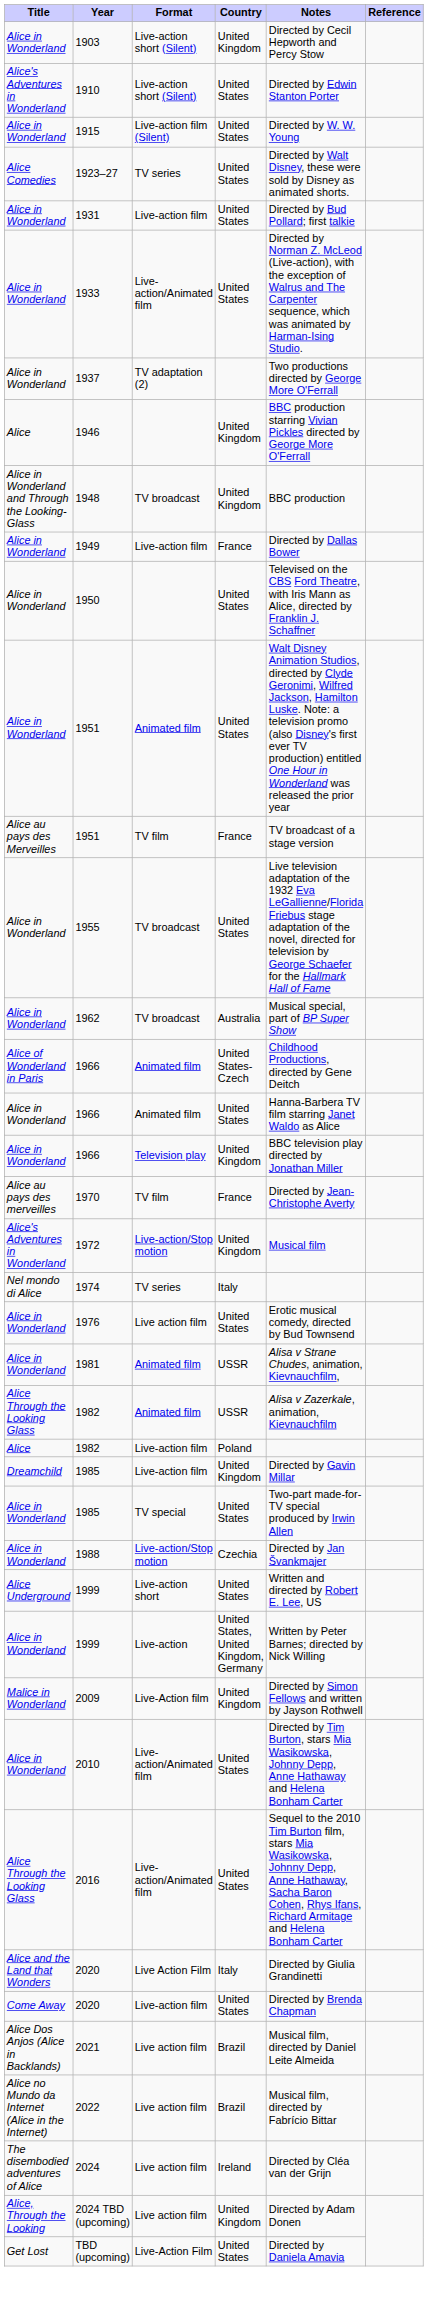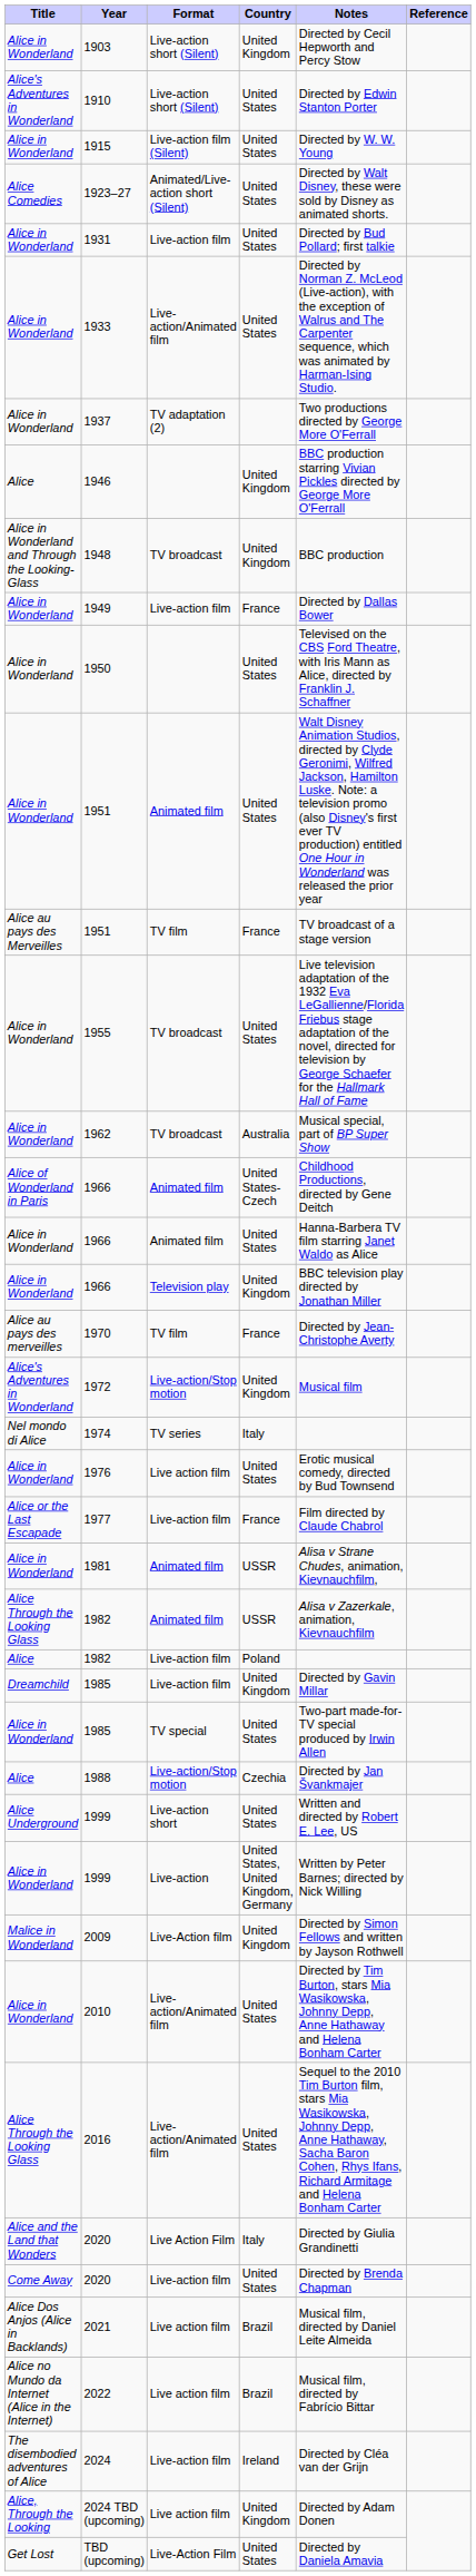 <table class="wikitable sortable">
 <tr>
 <th align="center" style="background:#CCCCFF;">Title</th>
 <th align="center" style="background:#CCCCFF;">Year</th>
 <th align="center" style="background:#CCCCFF;">Format</th>
 <th align="center" style="background:#CCCCFF;">Country</th>
 <th style="background:#CCCCFF;" class="unsortable">Notes</th>
 <th align="center" style="background:#CCCCFF;">Reference</th>
 </tr>
 <tr>
 <td><em><a href='#'>Alice in Wonderland</a></em></td>
 <td>1903</td>
 <td>Live-action short <a href='#'>(Silent)</a></td>
 <td>United Kingdom</td>
 <td>Directed by Cecil Hepworth and Percy Stow</td>
 <td></td>
 </tr>
 <tr>
 <td><em><a href='#'>Alice's Adventures in Wonderland</a></em></td>
 <td>1910</td>
 <td>Live-action short <a href='#'>(Silent)</a></td>
 <td>United States</td>
 <td>Directed by <a href='#'>Edwin Stanton Porter</a></td>
 <td></td>
 </tr>
 <tr>
 <td><em><a href='#'>Alice in Wonderland</a></em></td>
 <td>1915</td>
 <td>Live-action film <a href='#'>(Silent)</a></td>
 <td>United States</td>
 <td>Directed by <a href='#'>W. W. Young</a></td>
 <td></td>
 </tr>
 <tr>
 <td><em><a href='#'>Alice Comedies</a></em></td>
 <td>1923–27</td>
-<td>TV series</td>
+<td>Animated/Live-action short <a href='#'>(Silent)</a></td>
 <td>United States</td>
 <td>Directed by <a href='#'>Walt Disney</a>, these were sold by Disney as animated shorts.</td>
 <td></td>
 </tr>
 <tr>
 <td><em><a href='#'>Alice in Wonderland</a></em></td>
 <td>1931</td>
 <td>Live-action film</td>
 <td>United States</td>
 <td>Directed by <a href='#'>Bud Pollard</a>; first <a href='#'>talkie</a></td>
 <td></td>
 </tr>
 <tr>
 <td><em><a href='#'>Alice in Wonderland</a></em></td>
 <td>1933</td>
 <td>Live-action/Animated film</td>
 <td>United States</td>
 <td>Directed by <a href='#'>Norman Z. McLeod</a> (Live-action), with the exception of <a href='#'>Walrus and The Carpenter</a> sequence, which was animated by <a href='#'>Harman-Ising Studio</a>.</td>
 <td></td>
 </tr>
 <tr>
 <td><em>Alice in Wonderland</em></td>
 <td>1937</td>
 <td>TV adaptation (2)</td>
 <td></td>
 <td>Two productions directed by <a href='#'>George More O'Ferrall</a></td>
 <td></td>
 </tr>
 <tr>
 <td><em>Alice</em></td>
 <td>1946</td>
 <td></td>
 <td>United Kingdom</td>
 <td><a href='#'>BBC</a> production starring <a href='#'>Vivian Pickles</a> directed by <a href='#'>George More O'Ferrall</a></td>
 <td></td>
 </tr>
 <tr>
 <td><em>Alice in Wonderland and Through the Looking-Glass</em></td>
 <td>1948</td>
 <td>TV broadcast</td>
 <td>United Kingdom</td>
 <td>BBC production</td>
 <td></td>
 </tr>
 <tr>
 <td><em><a href='#'>Alice in Wonderland</a></em></td>
 <td>1949</td>
 <td>Live-action film</td>
 <td>France</td>
 <td>Directed by <a href='#'>Dallas Bower</a></td>
 <td></td>
 </tr>
 <tr>
 <td><em>Alice in Wonderland</em></td>
 <td>1950</td>
 <td></td>
 <td>United States</td>
 <td>Televised on the <a href='#'>CBS</a> <a href='#'>Ford Theatre</a>, with Iris Mann as Alice, directed by <a href='#'>Franklin J. Schaffner</a></td>
 <td></td>
 </tr>
 <tr>
 <td><em><a href='#'>Alice in Wonderland</a></em></td>
 <td>1951</td>
 <td><a href='#'>Animated film</a></td>
 <td>United States</td>
 <td><a href='#'>Walt Disney Animation Studios</a>, directed by <a href='#'>Clyde Geronimi</a>, <a href='#'>Wilfred Jackson</a>, <a href='#'>Hamilton Luske</a>. Note: a television promo (also <a href='#'>Disney</a>'s first ever TV production) entitled <em><a href='#'>One Hour in Wonderland</a></em> was released the prior year</td>
 <td></td>
 </tr>
 <tr>
 <td><em>Alice au pays des Merveilles</em></td>
 <td>1951</td>
 <td>TV film</td>
 <td>France</td>
 <td>TV broadcast of a stage version</td>
 <td></td>
 </tr>
 <tr>
 <td><em>Alice in Wonderland</em></td>
 <td>1955</td>
 <td>TV broadcast</td>
 <td>United States</td>
 <td>Live television adaptation of the 1932 <a href='#'>Eva LeGallienne</a>/<a href='#'>Florida Friebus</a> stage adaptation of the novel, directed for television by <a href='#'>George Schaefer</a> for the <em><a href='#'>Hallmark Hall of Fame</a></em></td>
 <td></td>
 </tr>
 <tr>
 <td><a href='#'><em>Alice in Wonderland</em></a></td>
 <td>1962</td>
 <td>TV broadcast</td>
 <td>Australia</td>
 <td>Musical special, part of <em><a href='#'>BP Super Show</a></em></td>
 <td></td>
 </tr>
 <tr>
 <td><em><a href='#'>Alice of Wonderland in Paris</a></em></td>
 <td>1966</td>
 <td><a href='#'>Animated film</a></td>
 <td>United States-Czech</td>
 <td><a href='#'>Childhood Productions</a>, directed by Gene Deitch</td>
 <td></td>
 </tr>
 <tr>
 <td><em>Alice in Wonderland</em></td>
 <td>1966</td>
 <td>Animated film</td>
 <td>United States</td>
 <td>Hanna-Barbera TV film starring <a href='#'>Janet Waldo</a> as Alice</td>
 <td></td>
 </tr>
 <tr>
 <td><a href='#'><em>Alice in Wonderland</em></a></td>
 <td>1966</td>
 <td><a href='#'>Television play</a></td>
 <td>United Kingdom</td>
 <td>BBC television play directed by <a href='#'>Jonathan Miller</a></td>
 <td></td>
 </tr>
 <tr>
 <td><em>Alice au pays des merveilles</em></td>
 <td>1970</td>
 <td>TV film</td>
 <td>France</td>
 <td>Directed by <a href='#'>Jean-Christophe Averty</a></td>
 <td></td>
 </tr>
 <tr>
 <td><em><a href='#'>Alice's Adventures in Wonderland</a></em></td>
 <td>1972</td>
 <td><a href='#'>Live-action/Stop motion</a></td>
 <td>United Kingdom</td>
 <td><a href='#'>Musical film</a></td>
 <td></td>
 </tr>
 <tr>
 <td><em>Nel mondo di Alice</em></td>
 <td>1974</td>
 <td>TV series</td>
 <td>Italy</td>
 <td></td>
 <td></td>
 </tr>
 <tr>
 <td><em><a href='#'>Alice in Wonderland</a></em></td>
 <td>1976</td>
 <td>Live action film</td>
 <td>United States</td>
 <td>Erotic musical comedy, directed by Bud Townsend</td>
 <td></td>
 </tr>
 <tr>
+<td><em><a href='#'>Alice or the Last Escapade</a></em></td>
+<td>1977</td>
+<td>Live-action film</td>
+<td>France</td>
+<td>Film directed by <a href='#'>Claude Chabrol</a></td>
+<td></td>
+</tr>
+<tr>
 <td><em><a href='#'>Alice in Wonderland</a></em></td>
 <td>1981</td>
 <td><a href='#'>Animated film</a></td>
 <td>USSR</td>
 <td><em>Alisa v Strane Chudes</em>, animation, <a href='#'>Kievnauchfilm</a>,</td>
 <td></td>
 </tr>
 <tr>
 <td><em><a href='#'>Alice Through the Looking Glass</a></em></td>
 <td>1982</td>
 <td><a href='#'>Animated film</a></td>
 <td>USSR</td>
 <td><em>Alisa v Zazerkale</em>, animation, <a href='#'>Kievnauchfilm</a></td>
 <td></td>
 </tr>
 <tr>
 <td><em><a href='#'>Alice</a></em></td>
 <td>1982</td>
 <td>Live-action film</td>
 <td>Poland</td>
 <td></td>
 <td></td>
 </tr>
 <tr>
 <td><em><a href='#'>Dreamchild</a></em></td>
 <td>1985</td>
 <td>Live-action film</td>
 <td>United Kingdom</td>
 <td>Directed by <a href='#'>Gavin Millar</a></td>
 <td></td>
 </tr>
 <tr>
 <td><a href='#'><em>Alice in Wonderland</em></a></td>
 <td>1985</td>
 <td>TV special</td>
 <td>United States</td>
 <td>Two-part made-for-TV special produced by <a href='#'>Irwin Allen</a></td>
 <td></td>
 </tr>
 <tr>
-<td><a href='#'><em>Alice in Wonderland</em></a></td>
+<td><em><a href='#'>Alice</a></em></td>
 <td>1988</td>
 <td><a href='#'>Live-action/Stop motion</a></td>
 <td>Czechia</td>
 <td>Directed by <a href='#'>Jan Švankmajer</a></td>
 <td></td>
 </tr>
 <tr>
 <td><em><a href='#'>Alice Underground</a></em></td>
 <td>1999</td>
 <td>Live-action short</td>
 <td>United States</td>
 <td>Written and directed by <a href='#'>Robert E. Lee</a>, US</td>
 <td></td>
 </tr>
 <tr>
 <td><em><a href='#'>Alice in Wonderland</a></em></td>
 <td>1999</td>
 <td>Live-action</td>
 <td>United States, United Kingdom, Germany</td>
 <td>Written by Peter Barnes; directed by Nick Willing </td>
 <td></td>
 </tr>
 <tr>
 <td><em><a href='#'>Malice in Wonderland</a></em></td>
 <td>2009</td>
 <td>Live-Action film</td>
 <td>United Kingdom</td>
 <td>Directed by <a href='#'>Simon Fellows</a> and written by Jayson Rothwell</td>
 <td></td>
 </tr>
 <tr>
 <td><em><a href='#'>Alice in Wonderland</a></em></td>
 <td>2010</td>
 <td>Live-action/Animated film</td>
 <td>United States</td>
 <td>Directed by <a href='#'>Tim Burton</a>, stars <a href='#'>Mia Wasikowska</a>, <a href='#'>Johnny Depp</a>, <a href='#'>Anne Hathaway</a> and <a href='#'>Helena Bonham Carter</a></td>
 <td></td>
 </tr>
 <tr>
 <td><em><a href='#'>Alice Through the Looking Glass</a></em></td>
 <td>2016</td>
 <td>Live-action/Animated film</td>
 <td>United States</td>
 <td>Sequel to the 2010 <a href='#'>Tim Burton</a> film, stars <a href='#'>Mia Wasikowska</a>, <a href='#'>Johnny Depp</a>, <a href='#'>Anne Hathaway</a>, <a href='#'>Sacha Baron Cohen</a>, <a href='#'>Rhys Ifans</a>, <a href='#'>Richard Armitage</a> and <a href='#'>Helena Bonham Carter</a></td>
 <td></td>
 </tr>
 <tr>
 <td><em><a href='#'>Alice and the Land that Wonders</a></em> </td>
 <td>2020</td>
 <td>Live Action Film</td>
 <td>Italy</td>
 <td>Directed by  Giulia Grandinetti </td>
 <td></td>
 </tr>
 <tr>
 <td><em><a href='#'>Come Away</a></em></td>
 <td>2020</td>
 <td>Live-action film</td>
 <td>United States</td>
 <td>Directed by <a href='#'>Brenda Chapman</a></td>
 <td></td>
 </tr>
 <tr>
 <td><em>Alice Dos Anjos (Alice in Backlands)</em></td>
 <td>2021</td>
 <td>Live action film</td>
 <td>Brazil</td>
 <td>Musical film, directed by Daniel Leite Almeida </td>
 <td></td>
 </tr>
 <tr>
 <td><em>Alice no Mundo da Internet (Alice in the Internet)</em></td>
 <td>2022</td>
 <td>Live action film</td>
 <td>Brazil</td>
 <td>Musical film, directed by Fabrício Bittar </td>
 <td></td>
 </tr>
 <tr>
 <td><em>The disembodied adventures of Alice</em></td>
 <td>2024</td>
-<td>Live action film</td>
+<td>Live-action film</td>
 <td>Ireland</td>
 <td>Directed by Cléa van der Grijn </td>
 <td></td>
 </tr>
 <tr>
 <td><em><a href='#'>Alice, Through the Looking</a></em></td>
 <td>2024 TBD (upcoming)</td>
 <td>Live action film</td>
 <td>United Kingdom</td>
 <td>Directed by Adam Donen</td>
 </tr>
 <tr>
 <td><em>Get Lost</em></td>
 <td>TBD (upcoming)</td>
 <td>Live-Action Film</td>
 <td>United States</td>
 <td>Directed by <a href='#'>Daniela Amavia</a></td>
 </tr>
 </table>
